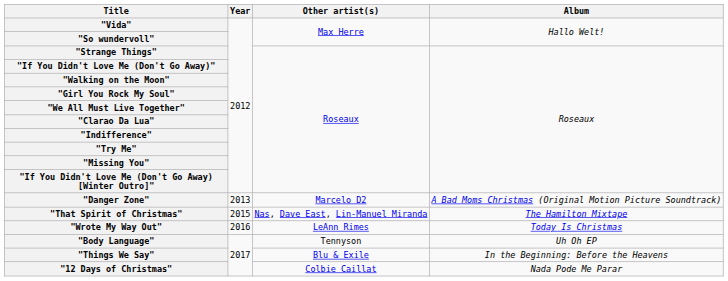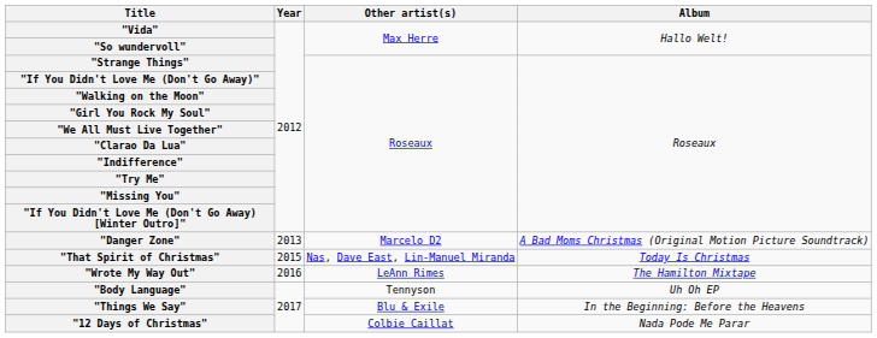 <table class="wikitable plainrowheaders" style="text-align:center;" border="1">
 <tr>
 <th scope="col" style="width:26em;">Title</th>
 <th scope="col" style="width:1em;">Year</th>
 <th scope="col">Other artist(s)</th>
 <th scope="col">Album</th>
 </tr>
 <tr>
 <th scope="row">"Vida"</th>
 <td rowspan="12">2012</td>
 <td rowspan="2"><a href='#'>Max Herre</a></td>
 <td rowspan="2"><em>Hallo Welt!</em></td>
 </tr>
 <tr>
 <th scope="row">"So wundervoll"</th>
 </tr>
 <tr>
 <th scope="row">"Strange Things"</th>
 <td rowspan="10"><a href='#'>Roseaux</a></td>
 <td rowspan="10"><em>Roseaux</em></td>
 </tr>
 <tr>
 <th scope="row">"If You Didn't Love Me (Don't Go Away)"</th>
 </tr>
 <tr>
 <th scope="row">"Walking on the Moon"</th>
 </tr>
 <tr>
 <th scope="row">"Girl You Rock My Soul"</th>
 </tr>
 <tr>
 <th scope="row">"We All Must Live Together"</th>
 </tr>
 <tr>
 <th scope="row">"Clarao Da Lua"</th>
 </tr>
 <tr>
 <th scope="row">"Indifference"</th>
 </tr>
 <tr>
 <th scope="row">"Try Me"</th>
 </tr>
 <tr>
 <th scope="row">"Missing You"</th>
 </tr>
 <tr>
 <th scope="row">"If You Didn't Love Me (Don't Go Away) [Winter Outro]"</th>
 </tr>
 <tr>
 <th scope="row">"Danger Zone"</th>
 <td>2013</td>
 <td><a href='#'>Marcelo D2</a></td>
 <td><em><a href='#'>A Bad Moms Christmas</a> (Original Motion Picture Soundtrack)</em></td>
 </tr>
 <tr>
 <th scope="row">"That Spirit of Christmas"</th>
 <td>2015</td>
 <td><a href='#'>Nas</a>, <a href='#'>Dave East</a>, <a href='#'>Lin-Manuel Miranda</a></td>
-<td><em><a href='#'>The Hamilton Mixtape</a></em></td>
+<td><em><a href='#'>Today Is Christmas</a></em></td>
 </tr>
 <tr>
 <th scope="row">"Wrote My Way Out"</th>
 <td>2016</td>
 <td><a href='#'>LeAnn Rimes</a></td>
-<td><em><a href='#'>Today Is Christmas</a></em></td>
+<td><em><a href='#'>The Hamilton Mixtape</a></em></td>
 </tr>
 <tr>
 <th scope="row">"Body Language"</th>
 <td rowspan="3">2017</td>
 <td>Tennyson</td>
 <td><em>Uh Oh EP</em></td>
 </tr>
 <tr>
 <th scope="row">"Things We Say"</th>
 <td><a href='#'>Blu & Exile</a></td>
 <td><em>In the Beginning: Before the Heavens</em></td>
 </tr>
 <tr>
 <th scope="row">"12 Days of Christmas"</th>
 <td><a href='#'>Colbie Caillat</a></td>
 <td><em>Nada Pode Me Parar</em></td>
 </tr>
 </table>
